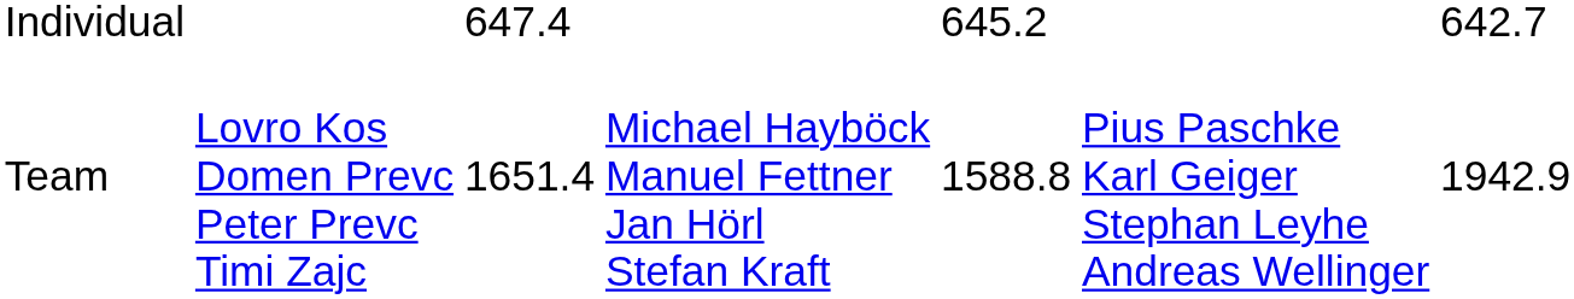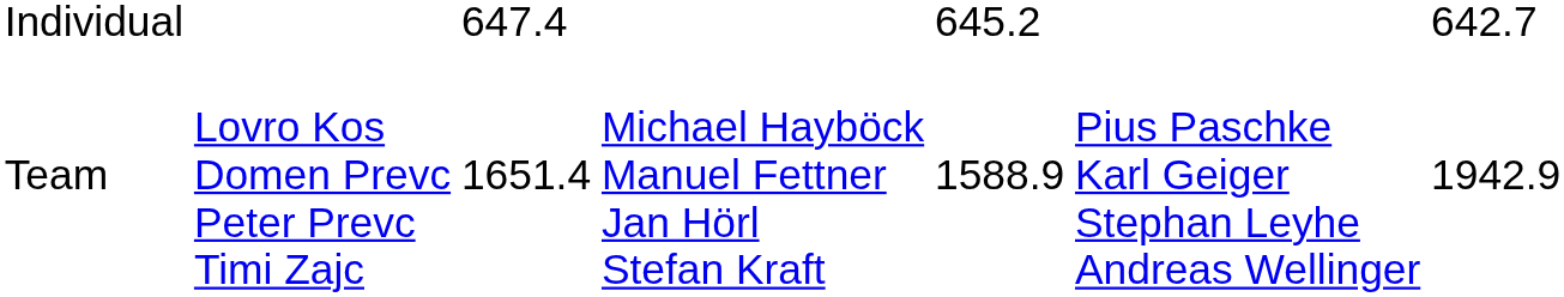 <table>
 <tr>
 <td>Individual<br></td>
 <td></td>
 <td>647.4</td>
 <td></td>
 <td>645.2</td>
 <td></td>
 <td>642.7</td>
 </tr>
 <tr>
 <td>Team<br></td>
 <td><br><a href='#'>Lovro Kos</a><br><a href='#'>Domen Prevc</a><br><a href='#'>Peter Prevc</a><br><a href='#'>Timi Zajc</a></td>
 <td>1651.4</td>
 <td><br><a href='#'>Michael Hayböck</a><br><a href='#'>Manuel Fettner</a><br><a href='#'>Jan Hörl</a><br><a href='#'>Stefan Kraft</a></td>
-<td>1588.8</td>
+<td>1588.9</td>
 <td><br><a href='#'>Pius Paschke</a><br><a href='#'>Karl Geiger</a><br><a href='#'>Stephan Leyhe</a><br><a href='#'>Andreas Wellinger</a></td>
 <td>1942.9</td>
 </tr>
 </table>
